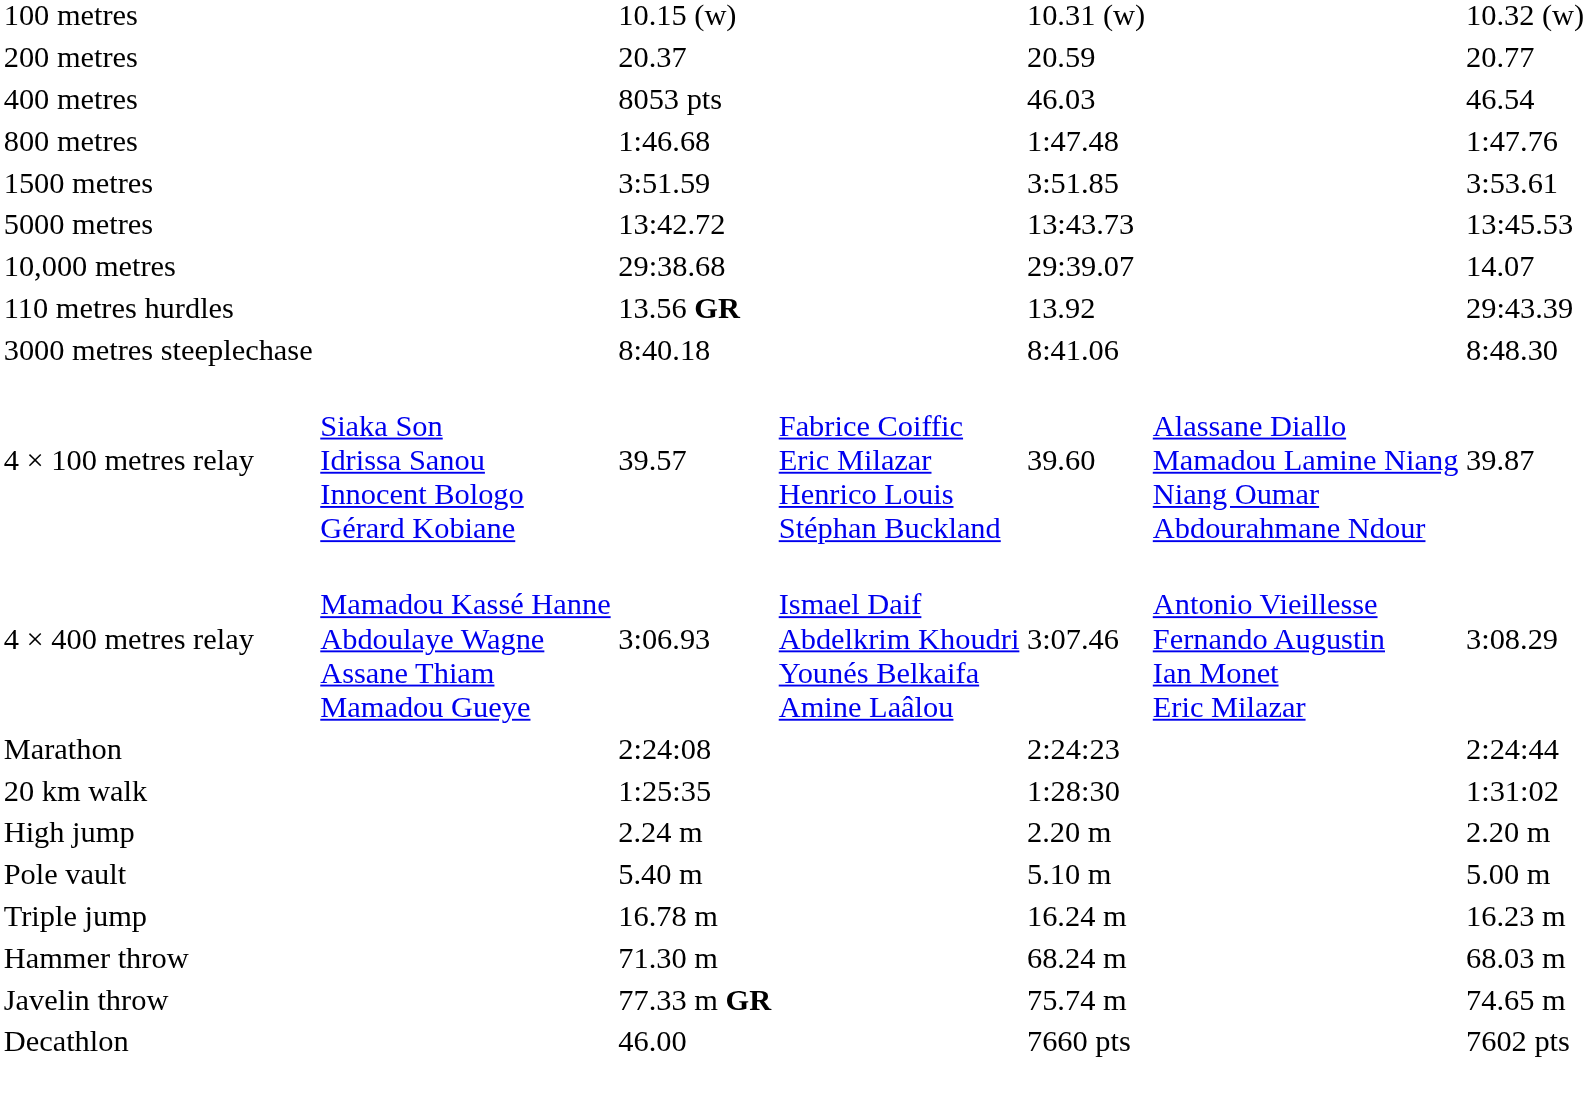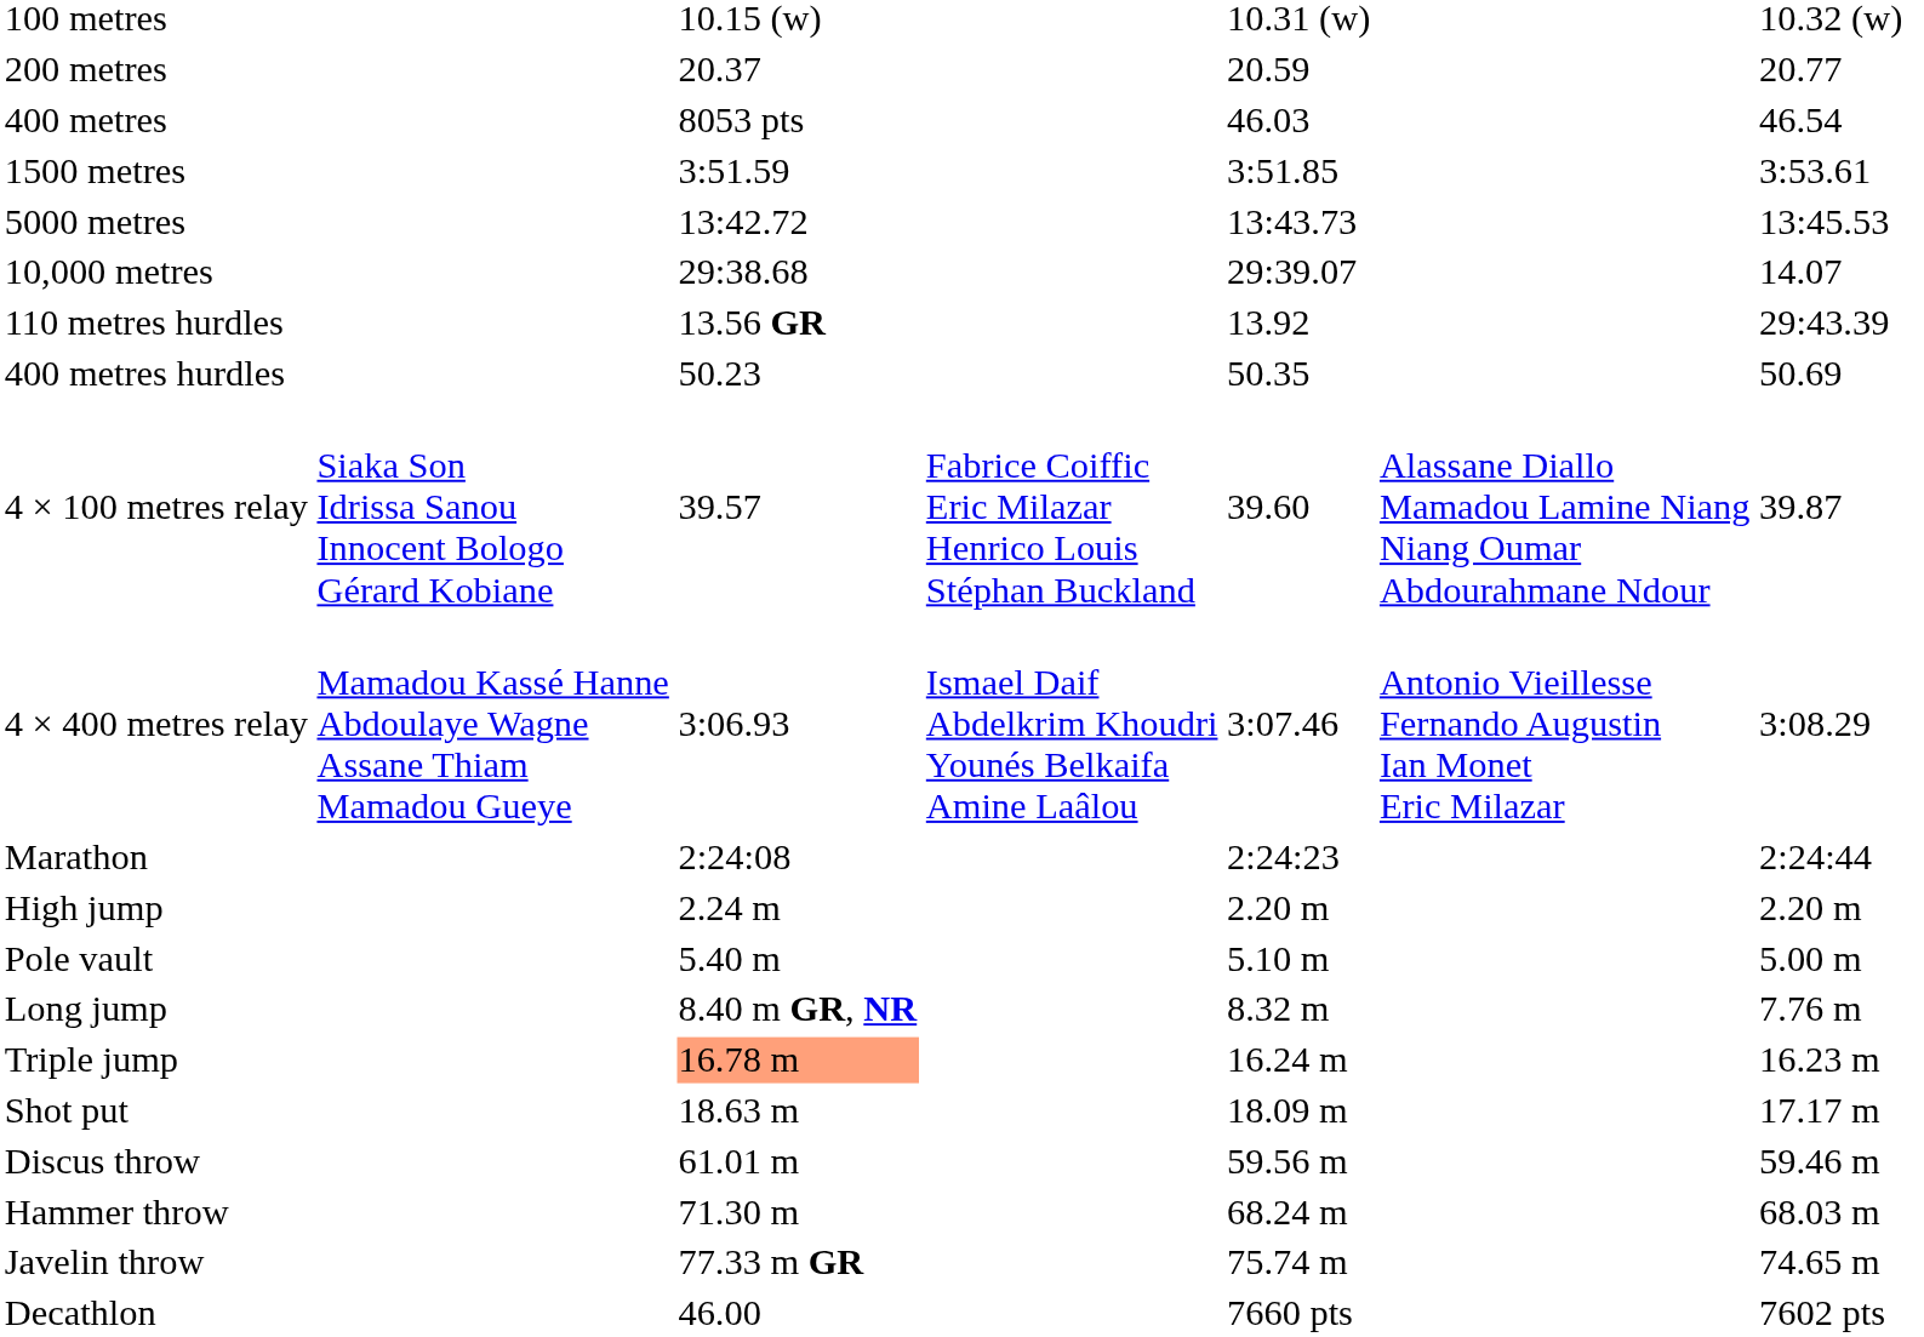 <table>
 <tr>
 <td>100 metres</td>
 <td></td>
 <td>10.15 (w)</td>
 <td></td>
 <td>10.31 (w)</td>
 <td></td>
 <td>10.32 (w)</td>
 </tr>
 <tr>
 <td>200 metres</td>
 <td></td>
 <td>20.37</td>
 <td></td>
 <td>20.59</td>
 <td></td>
 <td>20.77</td>
 </tr>
 <tr>
 <td>400 metres</td>
 <td></td>
 <td>8053 pts</td>
 <td></td>
 <td>46.03</td>
 <td></td>
 <td>46.54</td>
-</tr>
-<tr>
-<td>800 metres</td>
-<td></td>
-<td>1:46.68</td>
-<td></td>
-<td>1:47.48</td>
-<td></td>
-<td>1:47.76</td>
 </tr>
 <tr>
 <td>1500 metres</td>
 <td></td>
 <td>3:51.59</td>
 <td></td>
 <td>3:51.85</td>
 <td></td>
 <td>3:53.61</td>
 </tr>
 <tr>
 <td>5000 metres</td>
 <td></td>
 <td>13:42.72</td>
 <td></td>
 <td>13:43.73</td>
 <td></td>
 <td>13:45.53</td>
 </tr>
 <tr>
 <td>10,000 metres</td>
 <td></td>
 <td>29:38.68</td>
 <td></td>
 <td>29:39.07</td>
 <td></td>
 <td>14.07</td>
 </tr>
 <tr>
 <td>110 metres hurdles</td>
 <td></td>
 <td>13.56 <strong>GR</strong></td>
 <td></td>
 <td>13.92</td>
 <td></td>
 <td>29:43.39</td>
 </tr>
 <tr>
-<td>3000 metres steeplechase</td>
+<td>400 metres hurdles</td>
 <td></td>
-<td>8:40.18</td>
+<td>50.23</td>
 <td></td>
-<td>8:41.06</td>
+<td>50.35</td>
 <td></td>
-<td>8:48.30</td>
+<td>50.69</td>
 </tr>
 <tr>
 <td>4 × 100 metres relay</td>
 <td><br><a href='#'>Siaka Son</a><br><a href='#'>Idrissa Sanou</a><br><a href='#'>Innocent Bologo</a><br><a href='#'>Gérard Kobiane</a></td>
 <td>39.57</td>
 <td><br><a href='#'>Fabrice Coiffic</a><br><a href='#'>Eric Milazar</a><br><a href='#'>Henrico Louis</a><br><a href='#'>Stéphan Buckland</a></td>
 <td>39.60</td>
 <td><br><a href='#'>Alassane Diallo</a><br><a href='#'>Mamadou Lamine Niang</a><br><a href='#'>Niang Oumar</a><br><a href='#'>Abdourahmane Ndour</a></td>
 <td>39.87</td>
 </tr>
 <tr>
 <td>4 × 400 metres relay</td>
 <td><br><a href='#'>Mamadou Kassé Hanne</a><br><a href='#'>Abdoulaye Wagne</a><br><a href='#'>Assane Thiam</a><br><a href='#'>Mamadou Gueye</a></td>
 <td>3:06.93</td>
 <td><br><a href='#'>Ismael Daif</a><br><a href='#'>Abdelkrim Khoudri</a><br><a href='#'>Younés Belkaifa</a><br><a href='#'>Amine Laâlou</a></td>
 <td>3:07.46</td>
 <td><br><a href='#'>Antonio Vieillesse</a><br><a href='#'>Fernando Augustin</a><br><a href='#'>Ian Monet</a><br><a href='#'>Eric Milazar</a></td>
 <td>3:08.29</td>
 </tr>
 <tr>
 <td>Marathon</td>
 <td></td>
 <td>2:24:08</td>
 <td></td>
 <td>2:24:23</td>
 <td></td>
 <td>2:24:44</td>
 </tr>
 <tr>
-<td>20 km walk</td>
-<td></td>
-<td>1:25:35</td>
-<td></td>
-<td>1:28:30</td>
-<td></td>
-<td>1:31:02</td>
-</tr>
-<tr>
 <td>High jump</td>
 <td></td>
 <td>2.24 m</td>
 <td></td>
 <td>2.20 m</td>
 <td></td>
 <td>2.20 m</td>
 </tr>
 <tr>
 <td>Pole vault</td>
 <td></td>
 <td>5.40 m</td>
 <td></td>
 <td>5.10 m</td>
 <td></td>
 <td>5.00 m</td>
 </tr>
 <tr>
+<td>Long jump</td>
+<td></td>
+<td>8.40 m <strong>GR</strong>, <strong><a href='#'>NR</a></strong></td>
+<td></td>
+<td>8.32 m</td>
+<td></td>
+<td>7.76 m</td>
+</tr>
+<tr>
 <td>Triple jump</td>
 <td></td>
-<td>16.78 m</td>
+<td style="background: lightsalmon;">16.78 m</td>
 <td></td>
 <td>16.24 m</td>
 <td></td>
 <td>16.23 m</td>
+</tr>
+<tr>
+<td>Shot put</td>
+<td></td>
+<td>18.63 m</td>
+<td></td>
+<td>18.09 m</td>
+<td></td>
+<td>17.17 m</td>
+</tr>
+<tr>
+<td>Discus throw</td>
+<td></td>
+<td>61.01 m</td>
+<td></td>
+<td>59.56 m</td>
+<td></td>
+<td>59.46 m</td>
 </tr>
 <tr>
 <td>Hammer throw</td>
 <td></td>
 <td>71.30 m</td>
 <td></td>
 <td>68.24 m</td>
 <td></td>
 <td>68.03 m</td>
 </tr>
 <tr>
 <td>Javelin throw</td>
 <td></td>
 <td>77.33 m <strong>GR</strong></td>
 <td></td>
 <td>75.74 m</td>
 <td></td>
 <td>74.65 m</td>
 </tr>
 <tr>
 <td>Decathlon</td>
 <td></td>
 <td>46.00</td>
 <td></td>
 <td>7660 pts</td>
 <td></td>
 <td>7602 pts</td>
 </tr>
 </table>
